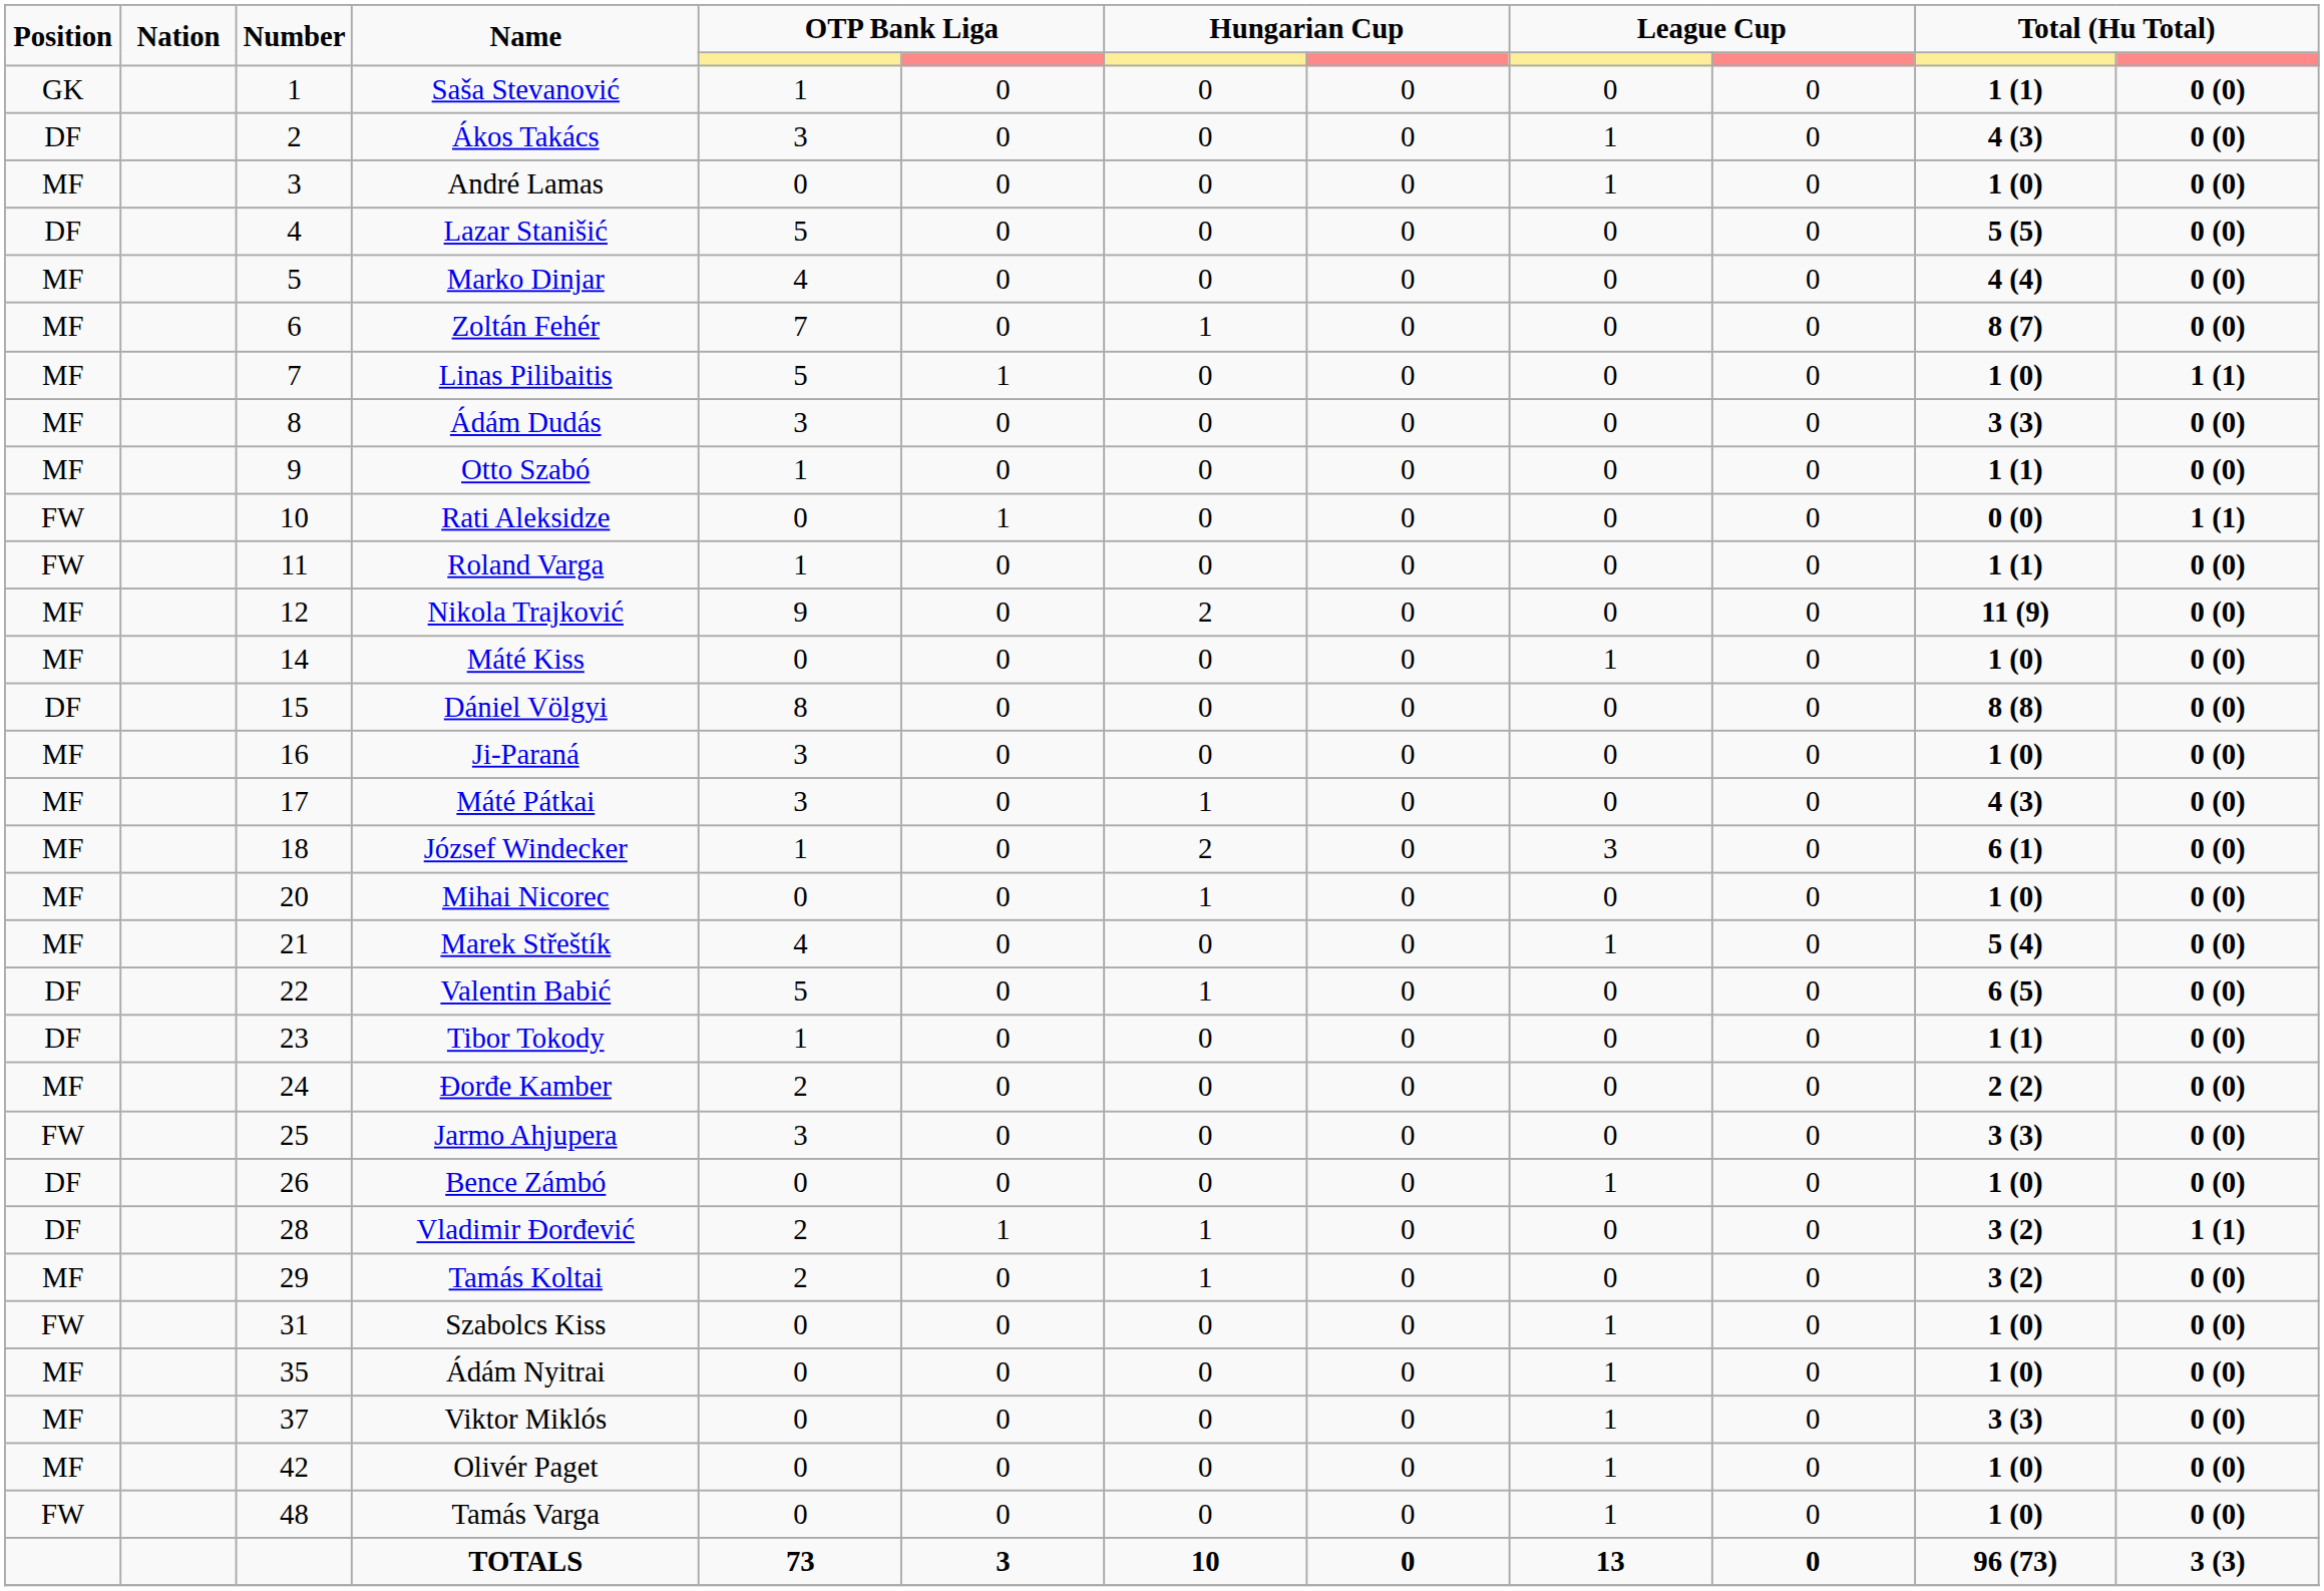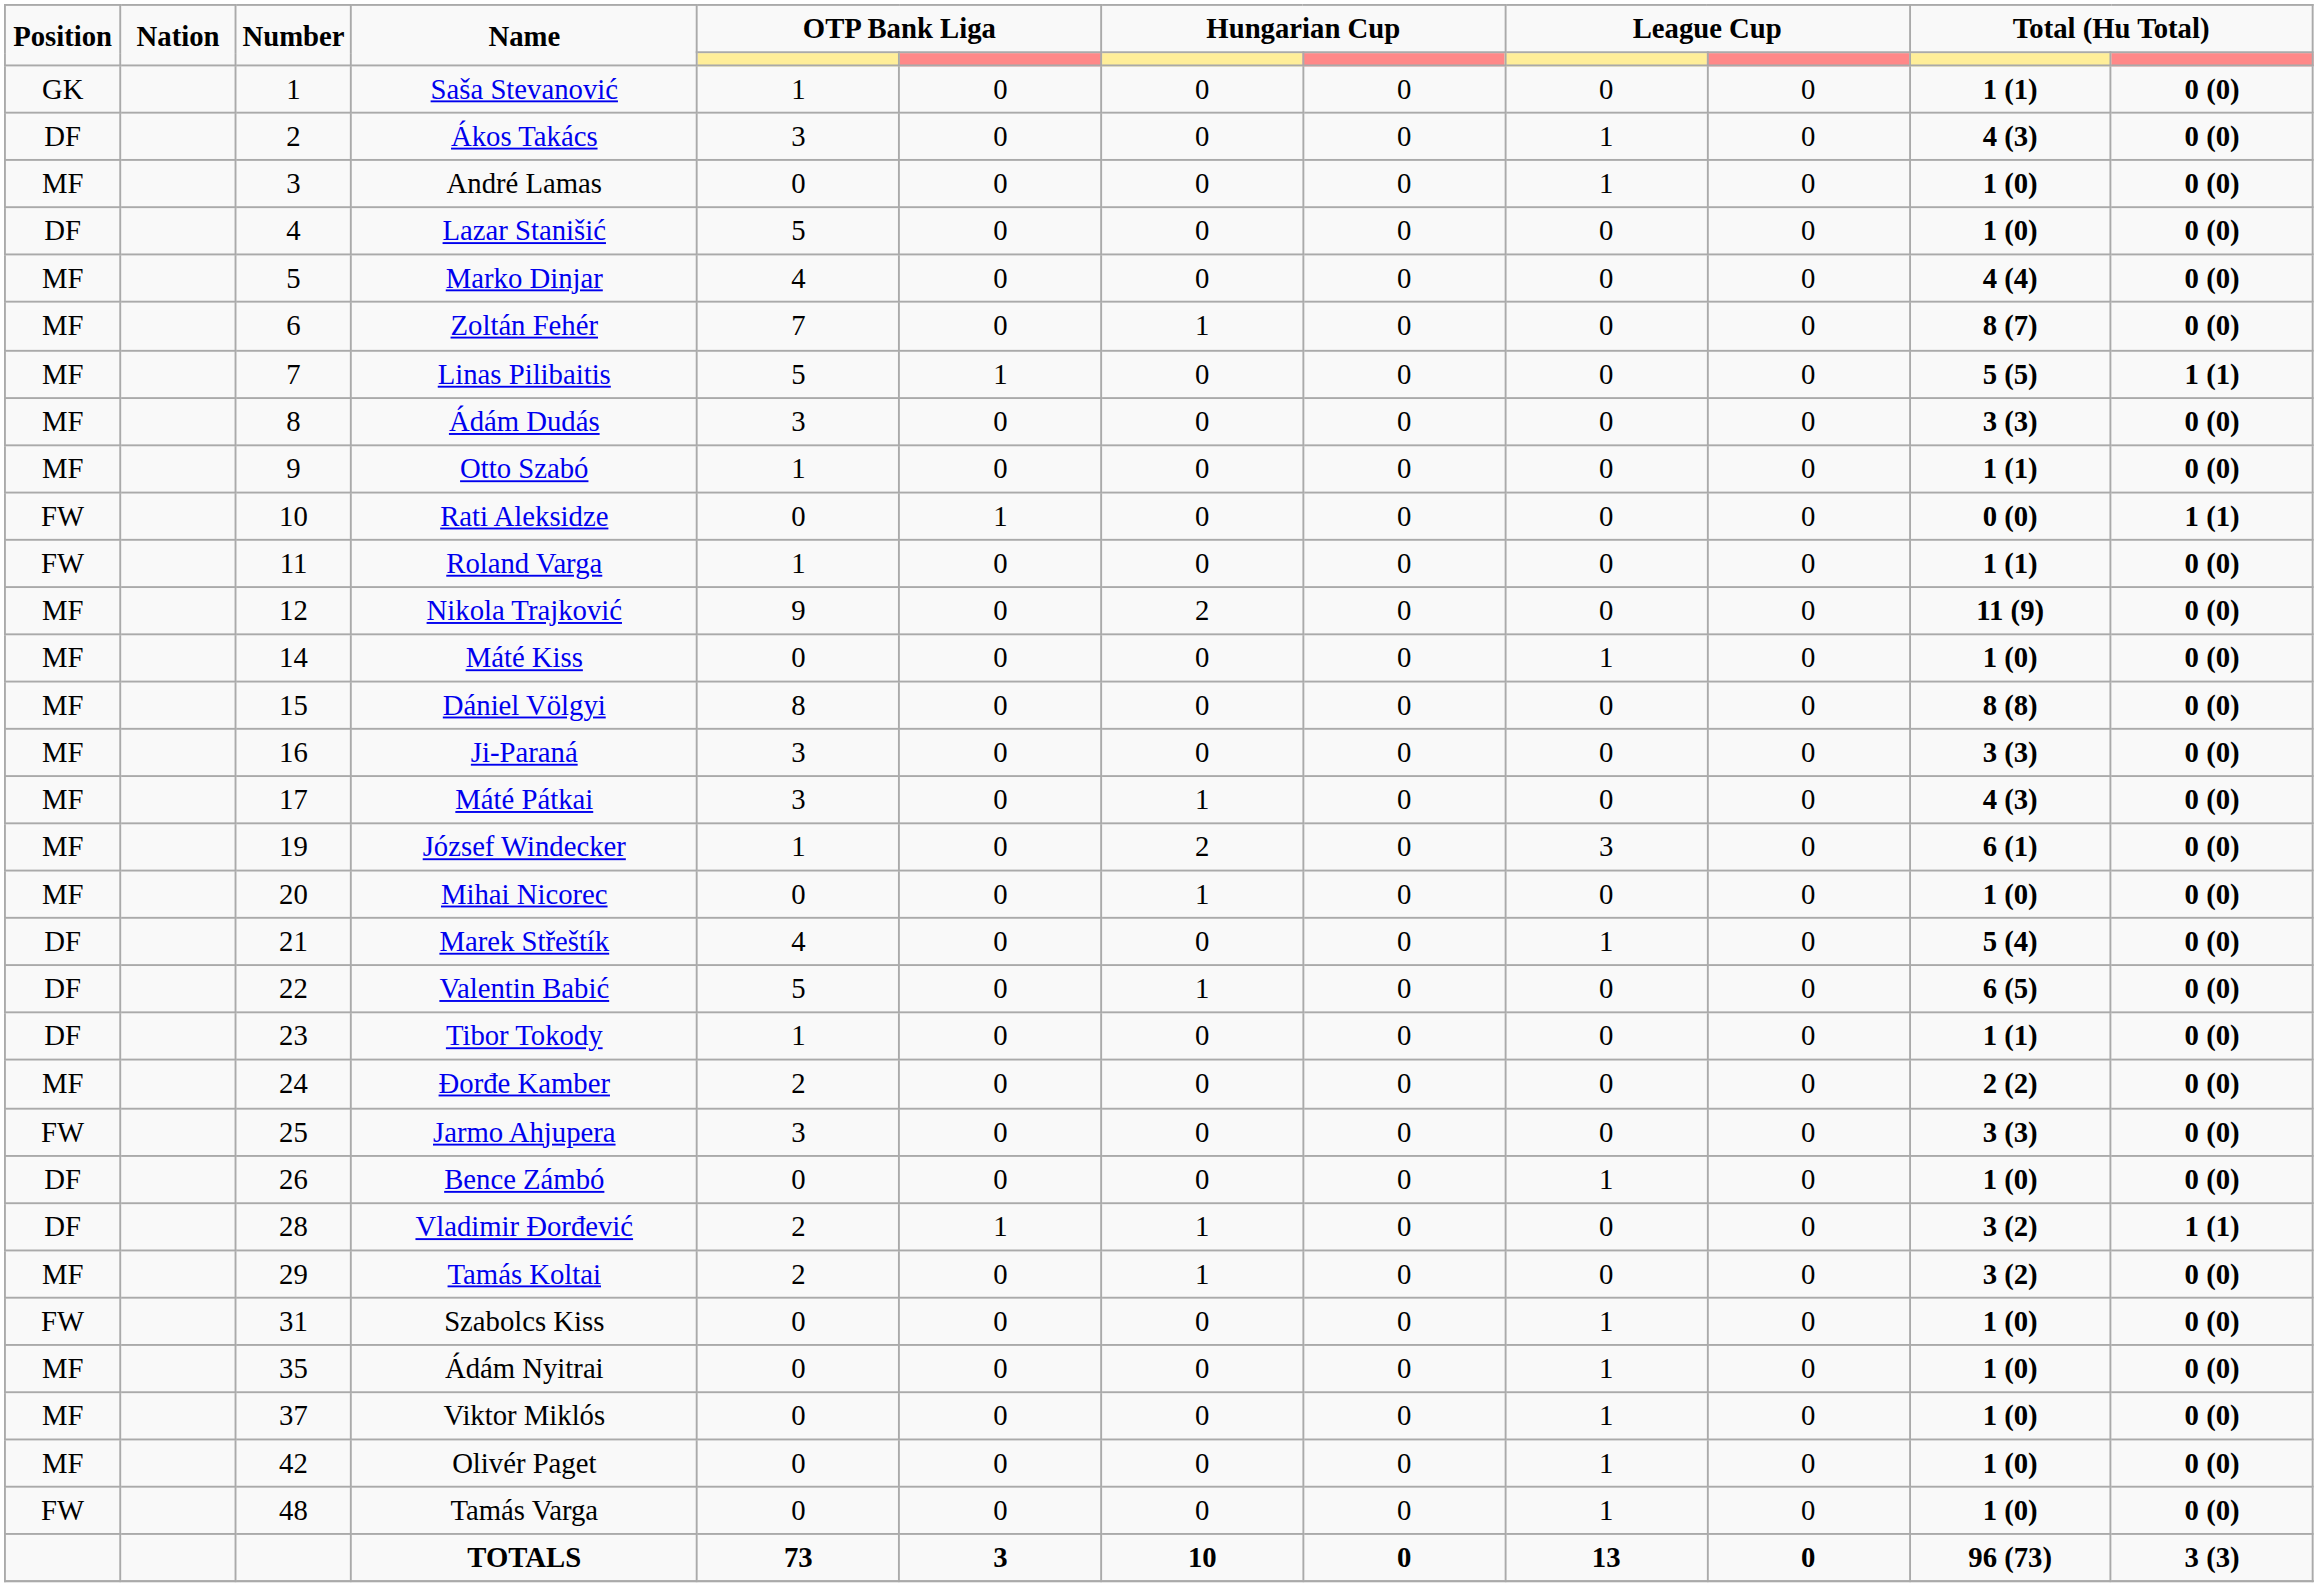 <table class="wikitable" style="font-size: 95%; text-align: center;">
 <tr>
 <td rowspan="2" width="5%" align="center"><strong>Position</strong></td>
 <td rowspan="2" width="5%" align="center"><strong>Nation</strong></td>
 <td rowspan="2" width="5%" align="center"><strong>Number</strong></td>
 <td rowspan="2" width="15%" align="center"><strong>Name</strong></td>
 <td colspan="2" align="center"><strong>OTP Bank Liga</strong></td>
 <td colspan="2" align="center"><strong>Hungarian Cup</strong></td>
 <td colspan="2" align="center"><strong>League Cup</strong></td>
 <td colspan="2" align="center"><strong>Total (Hu Total)</strong></td>
 </tr>
 <tr>
 <th width=60 style="background: #FFEE99"></th>
 <th width=60 style="background: #FF8888"></th>
 <th width=60 style="background: #FFEE99"></th>
 <th width=60 style="background: #FF8888"></th>
 <th width=60 style="background: #FFEE99"></th>
 <th width=60 style="background: #FF8888"></th>
 <th width=60 style="background: #FFEE99"></th>
 <th width=60 style="background: #FF8888"></th>
 </tr>
 <tr>
 <td>GK</td>
 <td></td>
 <td>1</td>
 <td><a href='#'>Saša Stevanović</a></td>
 <td>1</td>
 <td>0</td>
 <td>0</td>
 <td>0</td>
 <td>0</td>
 <td>0</td>
 <td><strong>1 (1)</strong></td>
 <td><strong>0 (0)</strong></td>
 </tr>
 <tr>
 <td>DF</td>
 <td></td>
 <td>2</td>
 <td><a href='#'>Ákos Takács</a></td>
 <td>3</td>
 <td>0</td>
 <td>0</td>
 <td>0</td>
 <td>1</td>
 <td>0</td>
 <td><strong>4 (3)</strong></td>
 <td><strong>0 (0)</strong></td>
 </tr>
 <tr>
 <td>MF</td>
 <td></td>
 <td>3</td>
 <td>André Lamas</td>
 <td>0</td>
 <td>0</td>
 <td>0</td>
 <td>0</td>
 <td>1</td>
 <td>0</td>
 <td><strong>1 (0)</strong></td>
 <td><strong>0 (0)</strong></td>
 </tr>
 <tr>
 <td>DF</td>
 <td></td>
 <td>4</td>
 <td><a href='#'>Lazar Stanišić</a></td>
 <td>5</td>
 <td>0</td>
 <td>0</td>
 <td>0</td>
 <td>0</td>
 <td>0</td>
-<td><strong>5 (5)</strong></td>
+<td><strong>1 (0)</strong></td>
 <td><strong>0 (0)</strong></td>
 </tr>
 <tr>
 <td>MF</td>
 <td></td>
 <td>5</td>
 <td><a href='#'>Marko Dinjar</a></td>
 <td>4</td>
 <td>0</td>
 <td>0</td>
 <td>0</td>
 <td>0</td>
 <td>0</td>
 <td><strong>4 (4)</strong></td>
 <td><strong>0 (0)</strong></td>
 </tr>
 <tr>
 <td>MF</td>
 <td></td>
 <td>6</td>
 <td><a href='#'>Zoltán Fehér</a></td>
 <td>7</td>
 <td>0</td>
 <td>1</td>
 <td>0</td>
 <td>0</td>
 <td>0</td>
 <td><strong>8 (7)</strong></td>
 <td><strong>0 (0)</strong></td>
 </tr>
 <tr>
 <td>MF</td>
 <td></td>
 <td>7</td>
 <td><a href='#'>Linas Pilibaitis</a></td>
 <td>5</td>
 <td>1</td>
 <td>0</td>
 <td>0</td>
 <td>0</td>
 <td>0</td>
-<td><strong>1 (0)</strong></td>
+<td><strong>5 (5)</strong></td>
 <td><strong>1 (1)</strong></td>
 </tr>
 <tr>
 <td>MF</td>
 <td></td>
 <td>8</td>
 <td><a href='#'>Ádám Dudás</a></td>
 <td>3</td>
 <td>0</td>
 <td>0</td>
 <td>0</td>
 <td>0</td>
 <td>0</td>
 <td><strong>3 (3)</strong></td>
 <td><strong>0 (0)</strong></td>
 </tr>
 <tr>
 <td>MF</td>
 <td></td>
 <td>9</td>
 <td><a href='#'>Otto Szabó</a></td>
 <td>1</td>
 <td>0</td>
 <td>0</td>
 <td>0</td>
 <td>0</td>
 <td>0</td>
 <td><strong>1 (1)</strong></td>
 <td><strong>0 (0)</strong></td>
 </tr>
 <tr>
 <td>FW</td>
 <td></td>
 <td>10</td>
 <td><a href='#'>Rati Aleksidze</a></td>
 <td>0</td>
 <td>1</td>
 <td>0</td>
 <td>0</td>
 <td>0</td>
 <td>0</td>
 <td><strong>0 (0)</strong></td>
 <td><strong>1 (1)</strong></td>
 </tr>
 <tr>
 <td>FW</td>
 <td></td>
 <td>11</td>
 <td><a href='#'>Roland Varga</a></td>
 <td>1</td>
 <td>0</td>
 <td>0</td>
 <td>0</td>
 <td>0</td>
 <td>0</td>
 <td><strong>1 (1)</strong></td>
 <td><strong>0 (0)</strong></td>
 </tr>
 <tr>
 <td>MF</td>
 <td></td>
 <td>12</td>
 <td><a href='#'>Nikola Trajković</a></td>
 <td>9</td>
 <td>0</td>
 <td>2</td>
 <td>0</td>
 <td>0</td>
 <td>0</td>
 <td><strong>11 (9)</strong></td>
 <td><strong>0 (0)</strong></td>
 </tr>
 <tr>
 <td>MF</td>
 <td></td>
 <td>14</td>
 <td><a href='#'>Máté Kiss</a></td>
 <td>0</td>
 <td>0</td>
 <td>0</td>
 <td>0</td>
 <td>1</td>
 <td>0</td>
 <td><strong>1 (0)</strong></td>
 <td><strong>0 (0)</strong></td>
 </tr>
 <tr>
-<td>DF</td>
+<td>MF</td>
 <td></td>
 <td>15</td>
 <td><a href='#'>Dániel Völgyi</a></td>
 <td>8</td>
 <td>0</td>
 <td>0</td>
 <td>0</td>
 <td>0</td>
 <td>0</td>
 <td><strong>8 (8)</strong></td>
 <td><strong>0 (0)</strong></td>
 </tr>
 <tr>
 <td>MF</td>
 <td></td>
 <td>16</td>
 <td><a href='#'>Ji-Paraná</a></td>
 <td>3</td>
 <td>0</td>
 <td>0</td>
 <td>0</td>
 <td>0</td>
 <td>0</td>
-<td><strong>1 (0)</strong></td>
+<td><strong>3 (3)</strong></td>
 <td><strong>0 (0)</strong></td>
 </tr>
 <tr>
 <td>MF</td>
 <td></td>
 <td>17</td>
 <td><a href='#'>Máté Pátkai</a></td>
 <td>3</td>
 <td>0</td>
 <td>1</td>
 <td>0</td>
 <td>0</td>
 <td>0</td>
 <td><strong>4 (3)</strong></td>
 <td><strong>0 (0)</strong></td>
 </tr>
 <tr>
 <td>MF</td>
 <td></td>
-<td>18</td>
+<td>19</td>
 <td><a href='#'>József Windecker</a></td>
 <td>1</td>
 <td>0</td>
 <td>2</td>
 <td>0</td>
 <td>3</td>
 <td>0</td>
 <td><strong>6 (1)</strong></td>
 <td><strong>0 (0)</strong></td>
 </tr>
 <tr>
 <td>MF</td>
 <td></td>
 <td>20</td>
 <td><a href='#'>Mihai Nicorec</a></td>
 <td>0</td>
 <td>0</td>
 <td>1</td>
 <td>0</td>
 <td>0</td>
 <td>0</td>
 <td><strong>1 (0)</strong></td>
 <td><strong>0 (0)</strong></td>
 </tr>
 <tr>
-<td>MF</td>
+<td>DF</td>
 <td></td>
 <td>21</td>
 <td><a href='#'>Marek Střeštík</a></td>
 <td>4</td>
 <td>0</td>
 <td>0</td>
 <td>0</td>
 <td>1</td>
 <td>0</td>
 <td><strong>5 (4)</strong></td>
 <td><strong>0 (0)</strong></td>
 </tr>
 <tr>
 <td>DF</td>
 <td></td>
 <td>22</td>
 <td><a href='#'>Valentin Babić</a></td>
 <td>5</td>
 <td>0</td>
 <td>1</td>
 <td>0</td>
 <td>0</td>
 <td>0</td>
 <td><strong>6 (5)</strong></td>
 <td><strong>0 (0)</strong></td>
 </tr>
 <tr>
 <td>DF</td>
 <td></td>
 <td>23</td>
 <td><a href='#'>Tibor Tokody</a></td>
 <td>1</td>
 <td>0</td>
 <td>0</td>
 <td>0</td>
 <td>0</td>
 <td>0</td>
 <td><strong>1 (1)</strong></td>
 <td><strong>0 (0)</strong></td>
 </tr>
 <tr>
 <td>MF</td>
 <td></td>
 <td>24</td>
 <td><a href='#'>Đorđe Kamber</a></td>
 <td>2</td>
 <td>0</td>
 <td>0</td>
 <td>0</td>
 <td>0</td>
 <td>0</td>
 <td><strong>2 (2)</strong></td>
 <td><strong>0 (0)</strong></td>
 </tr>
 <tr>
 <td>FW</td>
 <td></td>
 <td>25</td>
 <td><a href='#'>Jarmo Ahjupera</a></td>
 <td>3</td>
 <td>0</td>
 <td>0</td>
 <td>0</td>
 <td>0</td>
 <td>0</td>
 <td><strong>3 (3)</strong></td>
 <td><strong>0 (0)</strong></td>
 </tr>
 <tr>
 <td>DF</td>
 <td></td>
 <td>26</td>
 <td><a href='#'>Bence Zámbó</a></td>
 <td>0</td>
 <td>0</td>
 <td>0</td>
 <td>0</td>
 <td>1</td>
 <td>0</td>
 <td><strong>1 (0)</strong></td>
 <td><strong>0 (0)</strong></td>
 </tr>
 <tr>
 <td>DF</td>
 <td></td>
 <td>28</td>
 <td><a href='#'>Vladimir Đorđević</a></td>
 <td>2</td>
 <td>1</td>
 <td>1</td>
 <td>0</td>
 <td>0</td>
 <td>0</td>
 <td><strong>3 (2)</strong></td>
 <td><strong>1 (1)</strong></td>
 </tr>
 <tr>
 <td>MF</td>
 <td></td>
 <td>29</td>
 <td><a href='#'>Tamás Koltai</a></td>
 <td>2</td>
 <td>0</td>
 <td>1</td>
 <td>0</td>
 <td>0</td>
 <td>0</td>
 <td><strong>3 (2)</strong></td>
 <td><strong>0 (0)</strong></td>
 </tr>
 <tr>
 <td>FW</td>
 <td></td>
 <td>31</td>
 <td>Szabolcs Kiss</td>
 <td>0</td>
 <td>0</td>
 <td>0</td>
 <td>0</td>
 <td>1</td>
 <td>0</td>
 <td><strong>1 (0)</strong></td>
 <td><strong>0 (0)</strong></td>
 </tr>
 <tr>
 <td>MF</td>
 <td></td>
 <td>35</td>
 <td>Ádám Nyitrai</td>
 <td>0</td>
 <td>0</td>
 <td>0</td>
 <td>0</td>
 <td>1</td>
 <td>0</td>
 <td><strong>1 (0)</strong></td>
 <td><strong>0 (0)</strong></td>
 </tr>
 <tr>
 <td>MF</td>
 <td></td>
 <td>37</td>
 <td>Viktor Miklós</td>
 <td>0</td>
 <td>0</td>
 <td>0</td>
 <td>0</td>
 <td>1</td>
 <td>0</td>
-<td><strong>3 (3)</strong></td>
+<td><strong>1 (0)</strong></td>
 <td><strong>0 (0)</strong></td>
 </tr>
 <tr>
 <td>MF</td>
 <td></td>
 <td>42</td>
 <td>Olivér Paget</td>
 <td>0</td>
 <td>0</td>
 <td>0</td>
 <td>0</td>
 <td>1</td>
 <td>0</td>
 <td><strong>1 (0)</strong></td>
 <td><strong>0 (0)</strong></td>
 </tr>
 <tr>
 <td>FW</td>
 <td></td>
 <td>48</td>
 <td>Tamás Varga</td>
 <td>0</td>
 <td>0</td>
 <td>0</td>
 <td>0</td>
 <td>1</td>
 <td>0</td>
 <td><strong>1 (0)</strong></td>
 <td><strong>0 (0)</strong></td>
 </tr>
 <tr>
 <td></td>
 <td></td>
 <td></td>
 <td><strong>TOTALS</strong></td>
 <td><strong>73</strong></td>
 <td><strong>3</strong></td>
 <td><strong>10</strong></td>
 <td><strong>0</strong></td>
 <td><strong>13</strong></td>
 <td><strong>0</strong></td>
 <td><strong>96 (73)</strong></td>
 <td><strong>3 (3)</strong></td>
 </tr>
 <tr>
 </tr>
 </table>
